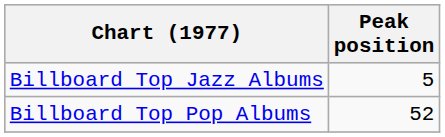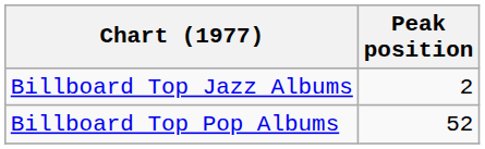 <table class="wikitable">
 <tr>
 <th>Chart (1977)</th>
 <th>Peak<br>position</th>
 </tr>
 <tr>
 <td><a href='#'>Billboard Top Jazz Albums</a></td>
-<td align="right">5 </td>
+<td align="right">2 </td>
 </tr>
 <tr>
 <td><a href='#'>Billboard Top Pop Albums</a></td>
 <td align="right">52 </td>
 </tr>
 </table>
